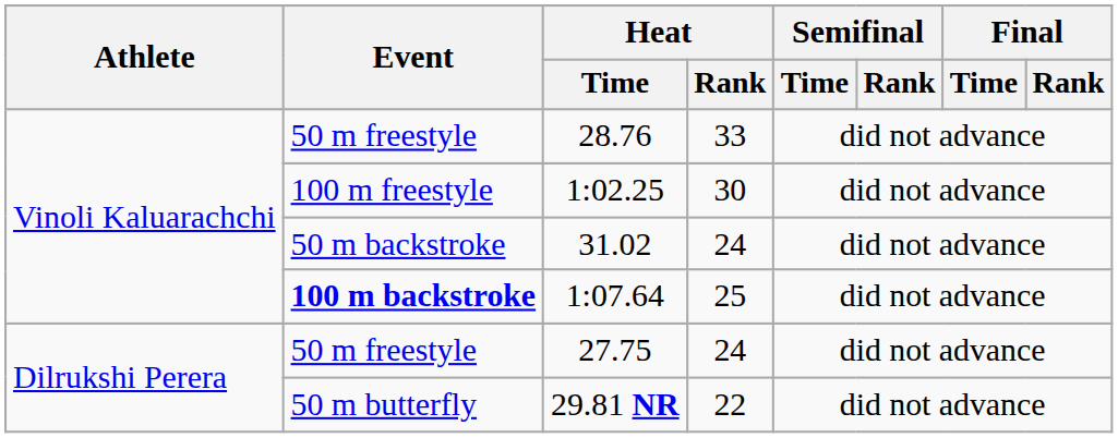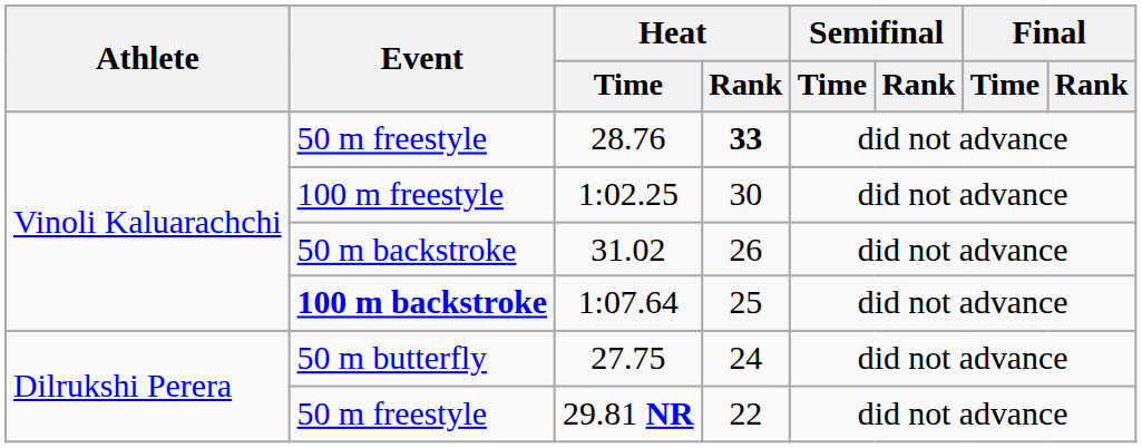 <table class=wikitable style=font-size:90%>
 <tr>
 <th rowspan=2>Athlete</th>
 <th rowspan=2>Event</th>
 <th colspan=2>Heat</th>
 <th colspan=2>Semifinal</th>
 <th colspan=2>Final</th>
 </tr>
 <tr style=font-size:95%>
 <th>Time</th>
 <th>Rank</th>
 <th>Time</th>
 <th>Rank</th>
 <th>Time</th>
 <th>Rank</th>
 </tr>
 <tr align=center>
 <td align=left rowspan=4><a href='#'>Vinoli Kaluarachchi</a></td>
 <td align=left><a href='#'>50 m freestyle</a></td>
 <td>28.76</td>
-<td>33</td>
+<td><strong>33</strong></td>
 <td colspan=4>did not advance</td>
 </tr>
 <tr align=center>
 <td align=left><a href='#'>100 m freestyle</a></td>
 <td>1:02.25</td>
 <td>30</td>
 <td colspan=4>did not advance</td>
 </tr>
 <tr align=center>
 <td align=left><a href='#'>50 m backstroke</a></td>
 <td>31.02</td>
-<td>24</td>
+<td>26</td>
 <td colspan=4>did not advance</td>
 </tr>
 <tr align=center>
 <td align=left><strong><a href='#'>100 m backstroke</a></strong></td>
 <td>1:07.64</td>
 <td>25</td>
 <td colspan=4>did not advance</td>
 </tr>
 <tr align=center>
 <td align=left rowspan=2><a href='#'>Dilrukshi Perera</a></td>
-<td align=left><a href='#'>50 m freestyle</a></td>
+<td align=left><a href='#'>50 m butterfly</a></td>
 <td>27.75</td>
 <td>24</td>
 <td colspan=4>did not advance</td>
 </tr>
 <tr align=center>
-<td align=left><a href='#'>50 m butterfly</a></td>
+<td align=left><a href='#'>50 m freestyle</a></td>
 <td>29.81 <strong><a href='#'>NR</a></strong></td>
 <td>22</td>
 <td colspan=4>did not advance</td>
 </tr>
 </table>
